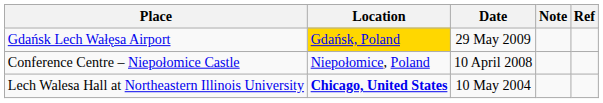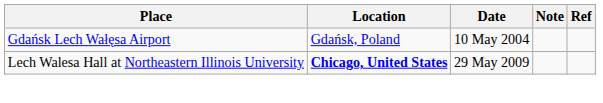 <table class="wikitable sortable" style="font-size: 90%;">
 <tr>
 <th>Place</th>
 <th>Location</th>
 <th>Date</th>
 <th class="unsortable">Note</th>
 <th class="unsortable">Ref</th>
 </tr>
 <tr>
 <td><a href='#'>Gdańsk Lech Wałęsa Airport</a></td>
-<td style="background: gold;"> <a href='#'>Gdańsk, Poland</a></td>
-<td align=center>29 May 2009</td>
-<td></td>
-<td></td>
-</tr>
-<tr>
-<td>Conference Centre – <a href='#'>Niepołomice Castle</a></td>
-<td> <a href='#'>Niepołomice</a>, <a href='#'>Poland</a></td>
-<td align=center>10 April 2008</td>
+<td> <a href='#'>Gdańsk, Poland</a></td>
+<td align=center>10 May 2004</td>
 <td></td>
 <td></td>
 </tr>
 <tr>
 <td>Lech Walesa Hall at <a href='#'>Northeastern Illinois University</a></td>
 <td><strong> <a href='#'>Chicago, United States</a></strong></td>
-<td align=center>10 May 2004</td>
+<td align=center>29 May 2009</td>
 <td></td>
 <td></td>
 </tr>
 </table>
